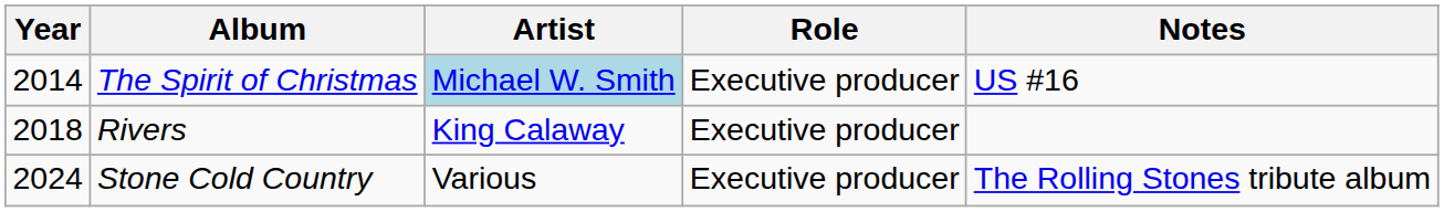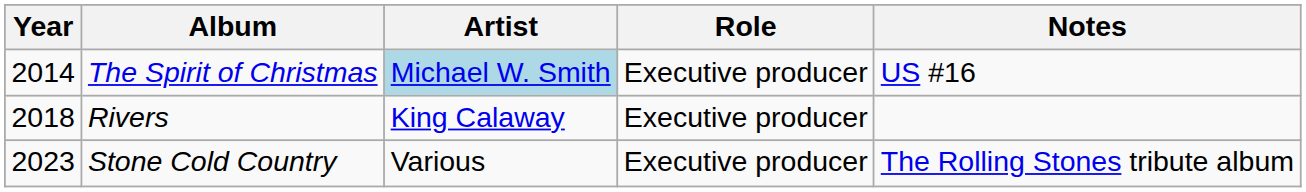 <table class="wikitable sortable plainrowheaders">
 <tr>
 <th scope="col">Year</th>
 <th scope="col">Album</th>
 <th scope="col">Artist</th>
 <th scope="col">Role</th>
 <th scope="col" class="unsortable">Notes</th>
 </tr>
 <tr>
 <td>2014</td>
 <td><em><a href='#'>The Spirit of Christmas</a></em></td>
 <td style="background: lightblue;"><a href='#'>Michael W. Smith</a></td>
 <td>Executive producer</td>
 <td><a href='#'>US</a> #16</td>
 </tr>
 <tr>
 <td>2018</td>
 <td><em>Rivers</em></td>
 <td><a href='#'>King Calaway</a></td>
 <td>Executive producer</td>
 <td></td>
 </tr>
 <tr>
-<td>2024</td>
+<td>2023</td>
 <td><em>Stone Cold Country</em></td>
 <td>Various</td>
 <td>Executive producer</td>
 <td><a href='#'>The Rolling Stones</a> tribute album</td>
 </tr>
 </table>
